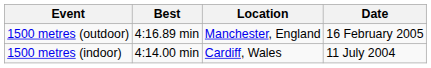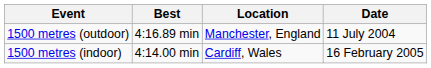 <table class="wikitable">
 <tr>
 <th>Event</th>
 <th>Best</th>
 <th>Location</th>
 <th>Date</th>
 </tr>
 <tr>
 <td><a href='#'>1500 metres</a> (outdoor)</td>
 <td>4:16.89 min</td>
 <td><a href='#'>Manchester</a>, England</td>
-<td>16 February 2005</td>
+<td>11 July 2004</td>
 </tr>
 <tr>
 <td><a href='#'>1500 metres</a> (indoor)</td>
 <td>4:14.00 min</td>
 <td><a href='#'>Cardiff</a>, Wales</td>
-<td>11 July 2004</td>
+<td>16 February 2005</td>
 </tr>
 </table>
